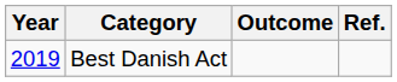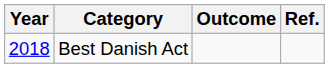 <table class="wikitable">
 <tr>
 <th>Year</th>
 <th>Category</th>
 <th>Outcome</th>
 <th>Ref.</th>
 </tr>
 <tr>
-<td><a href='#'>2019</a></td>
+<td><a href='#'>2018</a></td>
 <td>Best Danish Act</td>
 <td></td>
 <td></td>
 </tr>
 </table>
